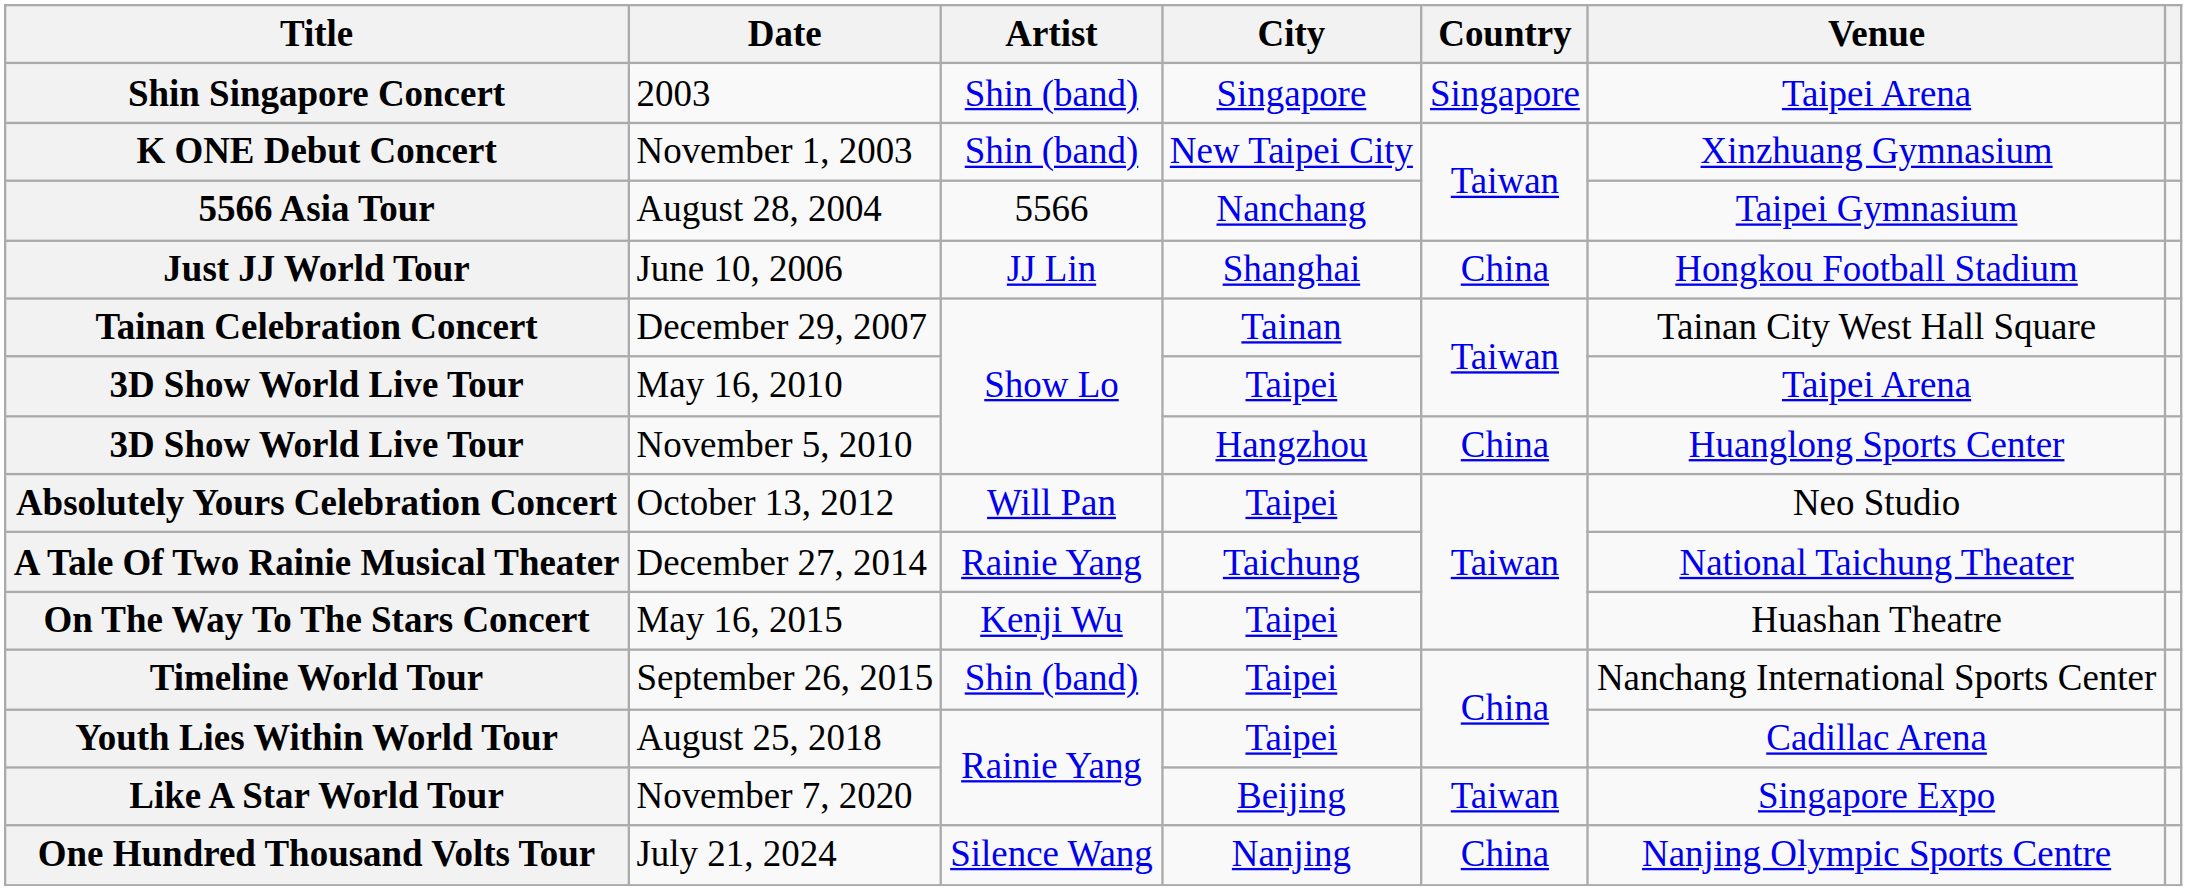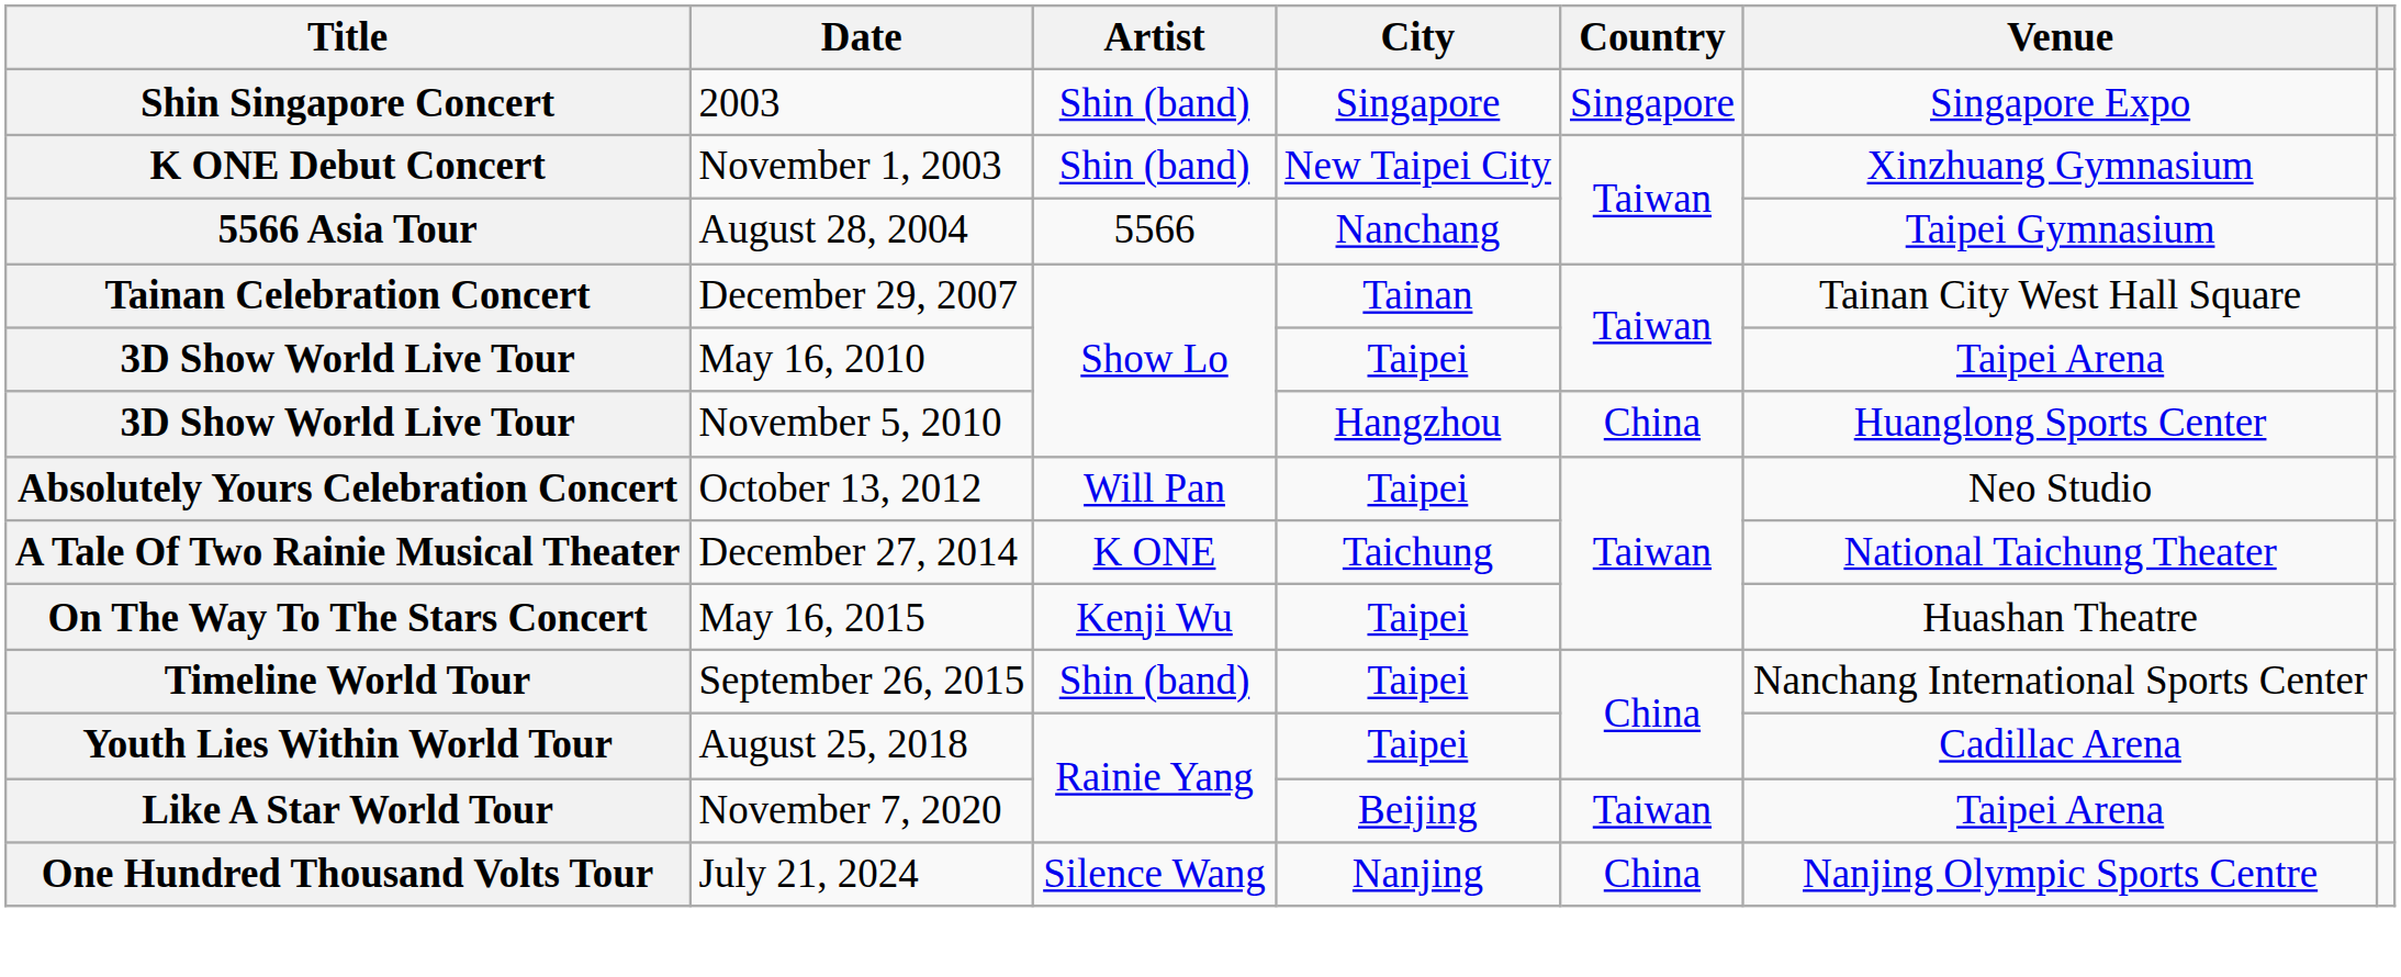 <table class="wikitable sortable plainrowheaders" style="text-align:center;">
 <tr>
 <th scope="col">Title</th>
 <th scope="col">Date</th>
 <th>Artist</th>
 <th scope="col">City</th>
 <th scope="col">Country</th>
 <th scope="col">Venue</th>
 <th class="unsortable"></th>
 </tr>
 <tr>
 <th scope="row">Shin Singapore Concert</th>
 <td style="text-align:left;">2003</td>
 <td><a href='#'>Shin (band)</a></td>
 <td><a href='#'>Singapore</a></td>
 <td><a href='#'>Singapore</a></td>
-<td><a href='#'>Taipei Arena</a></td>
+<td><a href='#'>Singapore Expo</a></td>
 <td></td>
 </tr>
 <tr>
 <th scope="row">K ONE Debut Concert</th>
 <td style="text-align:left;">November 1, 2003</td>
 <td><a href='#'>Shin (band)</a></td>
 <td><a href='#'>New Taipei City</a></td>
 <td rowspan="2"><a href='#'>Taiwan</a></td>
 <td><a href='#'>Xinzhuang Gymnasium</a></td>
 <td></td>
 </tr>
 <tr>
 <th scope="row">5566 Asia Tour</th>
 <td style="text-align:left;">August 28, 2004</td>
 <td>5566</td>
 <td><a href='#'>Nanchang</a></td>
 <td><a href='#'>Taipei Gymnasium</a></td>
-<td></td>
-</tr>
-<tr>
-<th scope="row">Just JJ World Tour</th>
-<td style="text-align:left;">June 10, 2006</td>
-<td><a href='#'>JJ Lin</a></td>
-<td><a href='#'>Shanghai</a></td>
-<td><a href='#'>China</a></td>
-<td><a href='#'>Hongkou Football Stadium</a></td>
 <td></td>
 </tr>
 <tr>
 <th scope="row">Tainan Celebration Concert</th>
 <td style="text-align:left;">December 29, 2007</td>
 <td rowspan="3"><a href='#'>Show Lo</a></td>
 <td><a href='#'>Tainan</a></td>
 <td rowspan="2"><a href='#'>Taiwan</a></td>
 <td>Tainan City West Hall Square</td>
 <td></td>
 </tr>
 <tr>
 <th scope="row">3D Show World Live Tour</th>
 <td style="text-align:left;">May 16, 2010</td>
 <td><a href='#'>Taipei</a></td>
 <td><a href='#'>Taipei Arena</a></td>
 <td></td>
 </tr>
 <tr>
 <th scope="row">3D Show World Live Tour</th>
 <td style="text-align:left;">November 5, 2010</td>
 <td><a href='#'>Hangzhou</a></td>
 <td><a href='#'>China</a></td>
 <td><a href='#'>Huanglong Sports Center</a></td>
 <td></td>
 </tr>
 <tr>
 <th scope="row">Absolutely Yours Celebration Concert</th>
 <td style="text-align:left;">October 13, 2012</td>
 <td><a href='#'>Will Pan</a></td>
 <td><a href='#'>Taipei</a></td>
 <td rowspan="3"><a href='#'>Taiwan</a></td>
 <td>Neo Studio</td>
 <td></td>
 </tr>
 <tr>
 <th scope="row">A Tale Of Two Rainie Musical Theater</th>
 <td style="text-align:left;">December 27, 2014</td>
-<td><a href='#'>Rainie Yang</a></td>
+<td><a href='#'>K ONE</a></td>
 <td><a href='#'>Taichung</a></td>
 <td><a href='#'>National Taichung Theater</a></td>
 <td></td>
 </tr>
 <tr>
 <th scope="row">On The Way To The Stars Concert</th>
 <td style="text-align:left;">May 16, 2015</td>
 <td><a href='#'>Kenji Wu</a></td>
 <td><a href='#'>Taipei</a></td>
 <td>Huashan Theatre</td>
 <td></td>
 </tr>
 <tr>
 <th scope="row">Timeline World Tour</th>
 <td style="text-align:left;">September 26, 2015</td>
 <td><a href='#'>Shin (band)</a></td>
 <td><a href='#'>Taipei</a></td>
 <td rowspan="2"><a href='#'>China</a></td>
 <td>Nanchang International Sports Center</td>
 <td></td>
 </tr>
 <tr>
 <th scope="row">Youth Lies Within World Tour</th>
 <td style="text-align:left;">August 25, 2018</td>
 <td rowspan="2"><a href='#'>Rainie Yang</a></td>
 <td><a href='#'>Taipei</a></td>
 <td><a href='#'>Cadillac Arena</a></td>
 <td></td>
 </tr>
 <tr>
 <th scope="row">Like A Star World Tour</th>
 <td style="text-align:left;">November 7, 2020</td>
 <td><a href='#'>Beijing</a></td>
 <td><a href='#'>Taiwan</a></td>
-<td><a href='#'>Singapore Expo</a></td>
+<td><a href='#'>Taipei Arena</a></td>
 <td></td>
 </tr>
 <tr>
 <th scope="row">One Hundred Thousand Volts Tour</th>
 <td style="text-align:left;">July 21, 2024</td>
 <td><a href='#'>Silence Wang</a></td>
 <td><a href='#'>Nanjing</a></td>
 <td><a href='#'>China</a></td>
 <td><a href='#'>Nanjing Olympic Sports Centre</a></td>
 <td></td>
 </tr>
 </table>
